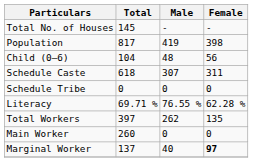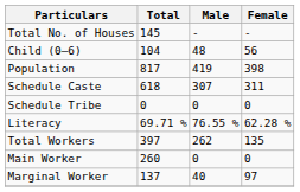 <table class="wikitable sortable">
 <tr>
 <th>Particulars</th>
 <th>Total</th>
 <th>Male</th>
 <th>Female</th>
 </tr>
 <tr>
 <td>Total No. of Houses</td>
 <td>145</td>
 <td>-</td>
 <td>-</td>
 </tr>
 <tr>
+<td>Child (0–6)</td>
+<td>104</td>
+<td>48</td>
+<td>56</td>
+</tr>
+<tr>
 <td>Population</td>
 <td>817</td>
 <td>419</td>
 <td>398</td>
-</tr>
-<tr>
-<td>Child (0–6)</td>
-<td>104</td>
-<td>48</td>
-<td>56</td>
 </tr>
 <tr>
 <td>Schedule Caste</td>
 <td>618</td>
 <td>307</td>
 <td>311</td>
 </tr>
 <tr>
 <td>Schedule Tribe</td>
 <td>0</td>
 <td>0</td>
 <td>0</td>
 </tr>
 <tr>
 <td>Literacy</td>
 <td>69.71 %</td>
 <td>76.55 %</td>
 <td>62.28 %</td>
 </tr>
 <tr>
 <td>Total Workers</td>
 <td>397</td>
 <td>262</td>
 <td>135</td>
 </tr>
 <tr>
 <td>Main Worker</td>
 <td>260</td>
 <td>0</td>
 <td>0</td>
 </tr>
 <tr>
 <td>Marginal Worker</td>
 <td>137</td>
 <td>40</td>
-<td><strong>97</strong></td>
+<td>97</td>
 </tr>
 <tr>
 </tr>
 </table>
